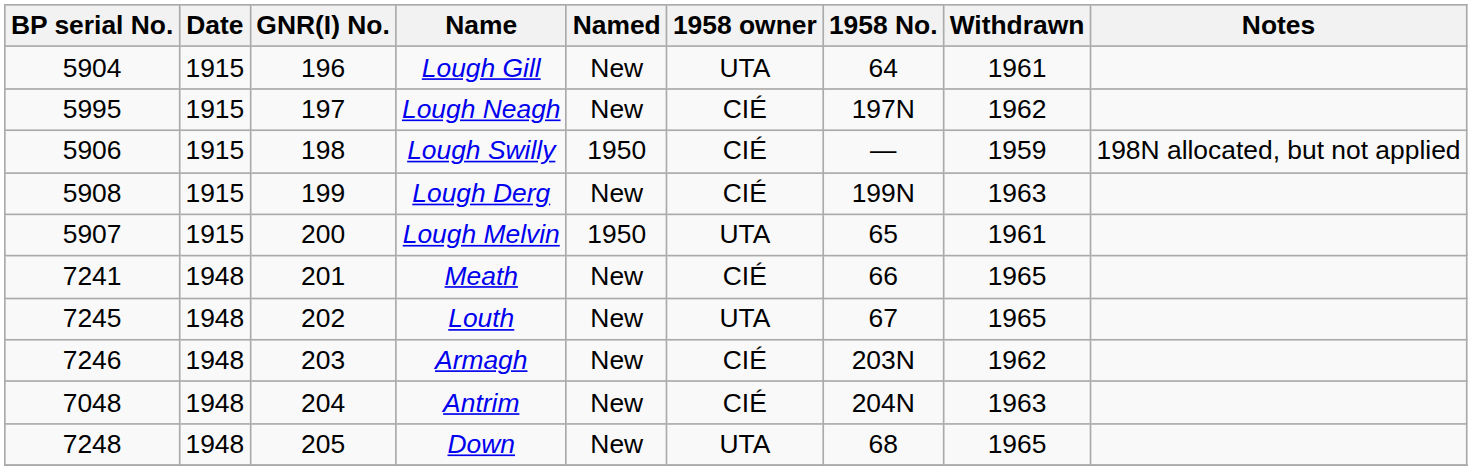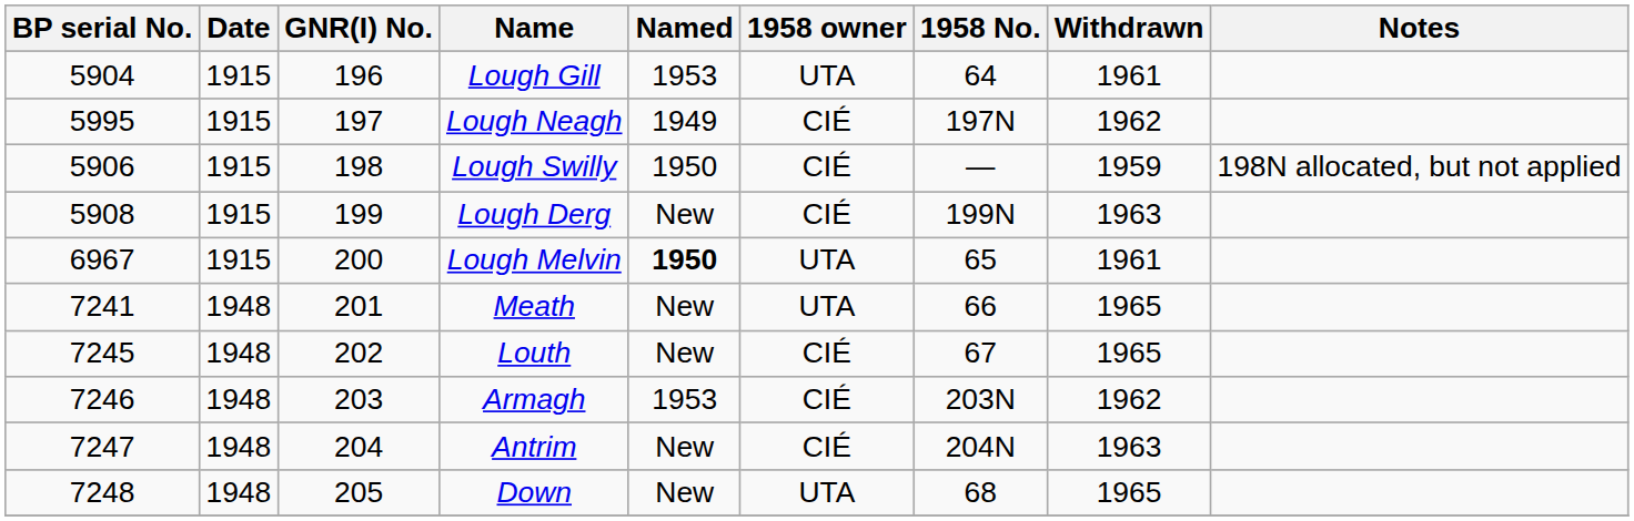 <table class="wikitable sortable" style=text-align:center>
 <tr>
 <th>BP serial No.</th>
 <th>Date</th>
 <th>GNR(I) No.</th>
 <th>Name</th>
 <th>Named</th>
 <th>1958 owner</th>
 <th>1958 No.</th>
 <th>Withdrawn</th>
 <th>Notes</th>
 </tr>
 <tr>
 <td>5904</td>
 <td>1915</td>
 <td>196</td>
 <td><em><a href='#'>Lough Gill</a></em></td>
-<td>New</td>
+<td>1953</td>
 <td>UTA</td>
 <td>64</td>
 <td>1961</td>
 <td></td>
 </tr>
 <tr>
 <td>5995</td>
 <td>1915</td>
 <td>197</td>
 <td><em><a href='#'>Lough Neagh</a></em></td>
-<td>New</td>
+<td>1949</td>
 <td>CIÉ</td>
 <td>197N</td>
 <td>1962</td>
 <td></td>
 </tr>
 <tr>
 <td>5906</td>
 <td>1915</td>
 <td>198</td>
 <td><em><a href='#'>Lough Swilly</a></em></td>
 <td>1950</td>
 <td>CIÉ</td>
 <td>—</td>
 <td>1959</td>
 <td>198N allocated, but not applied</td>
 </tr>
 <tr>
 <td>5908</td>
 <td>1915</td>
 <td>199</td>
 <td><em><a href='#'>Lough Derg</a></em></td>
 <td>New</td>
 <td>CIÉ</td>
 <td>199N</td>
 <td>1963</td>
 <td></td>
 </tr>
 <tr>
-<td>5907</td>
+<td>6967</td>
 <td>1915</td>
 <td>200</td>
 <td><em><a href='#'>Lough Melvin</a></em></td>
-<td>1950</td>
+<td><strong>1950</strong></td>
 <td>UTA</td>
 <td>65</td>
 <td>1961</td>
 <td></td>
 </tr>
 <tr>
 <td>7241</td>
 <td>1948</td>
 <td>201</td>
 <td><em><a href='#'>Meath</a></em></td>
 <td>New</td>
-<td>CIÉ</td>
+<td>UTA</td>
 <td>66</td>
 <td>1965</td>
 <td></td>
 </tr>
 <tr>
 <td>7245</td>
 <td>1948</td>
 <td>202</td>
 <td><em><a href='#'>Louth</a></em></td>
 <td>New</td>
-<td>UTA</td>
+<td>CIÉ</td>
 <td>67</td>
 <td>1965</td>
 <td></td>
 </tr>
 <tr>
 <td>7246</td>
 <td>1948</td>
 <td>203</td>
 <td><em><a href='#'>Armagh</a></em></td>
-<td>New</td>
+<td>1953</td>
 <td>CIÉ</td>
 <td>203N</td>
 <td>1962</td>
 <td></td>
 </tr>
 <tr>
-<td>7048</td>
+<td>7247</td>
 <td>1948</td>
 <td>204</td>
 <td><em><a href='#'>Antrim</a></em></td>
 <td>New</td>
 <td>CIÉ</td>
 <td>204N</td>
 <td>1963</td>
 <td></td>
 </tr>
 <tr>
 <td>7248</td>
 <td>1948</td>
 <td>205</td>
 <td><em><a href='#'>Down</a></em></td>
 <td>New</td>
 <td>UTA</td>
 <td>68</td>
 <td>1965</td>
 <td></td>
 </tr>
 <tr>
 </tr>
 </table>
